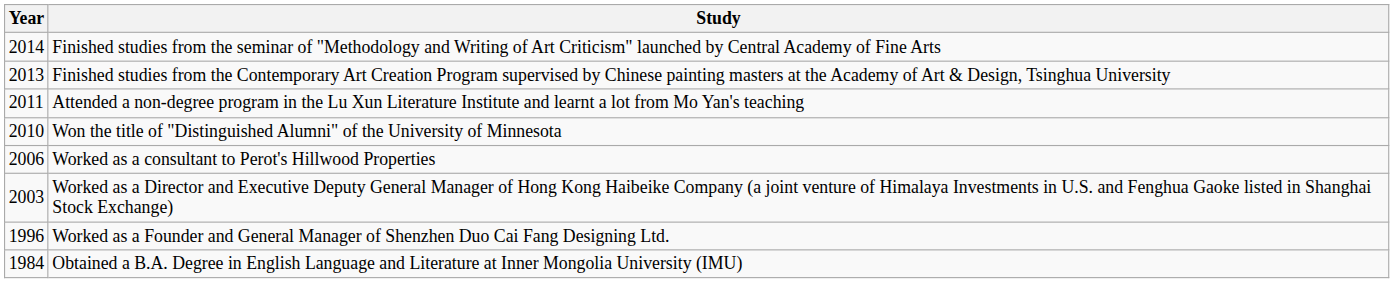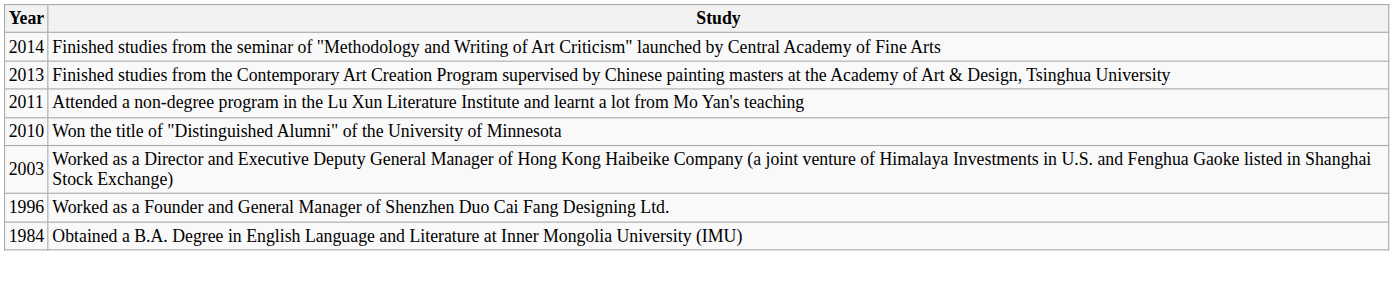 <table class="wikitable sortable">
 <tr>
 <th>Year</th>
 <th class="unsortable">Study</th>
 </tr>
 <tr>
 <td>2014</td>
 <td>Finished studies from the seminar of "Methodology and Writing of Art Criticism" launched by Central Academy of Fine Arts</td>
 </tr>
 <tr>
 <td>2013</td>
 <td>Finished studies from the Contemporary Art Creation Program supervised by Chinese painting masters at the Academy of Art & Design, Tsinghua University</td>
 </tr>
 <tr>
 <td>2011</td>
 <td>Attended a non-degree program in the Lu Xun Literature Institute and learnt a lot from Mo Yan's teaching</td>
 </tr>
 <tr>
 <td>2010</td>
 <td>Won the title of "Distinguished Alumni" of the University of Minnesota</td>
 </tr>
 <tr>
-<td>2006</td>
-<td>Worked as a consultant to Perot's Hillwood Properties</td>
-</tr>
-<tr>
 <td>2003</td>
 <td>Worked as a Director and Executive Deputy General Manager of Hong Kong Haibeike Company (a joint venture of Himalaya Investments in U.S. and Fenghua Gaoke listed in Shanghai Stock Exchange)</td>
 </tr>
 <tr>
 <td>1996</td>
 <td>Worked as a Founder and General Manager of Shenzhen Duo Cai Fang Designing Ltd.</td>
 </tr>
 <tr>
 <td>1984</td>
 <td>Obtained a B.A. Degree in English Language and Literature at Inner Mongolia University (IMU)</td>
 </tr>
 </table>
